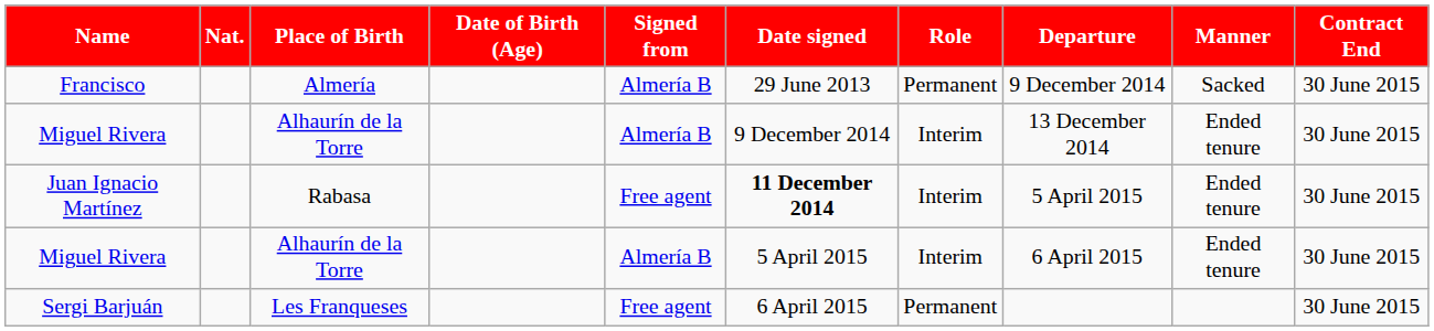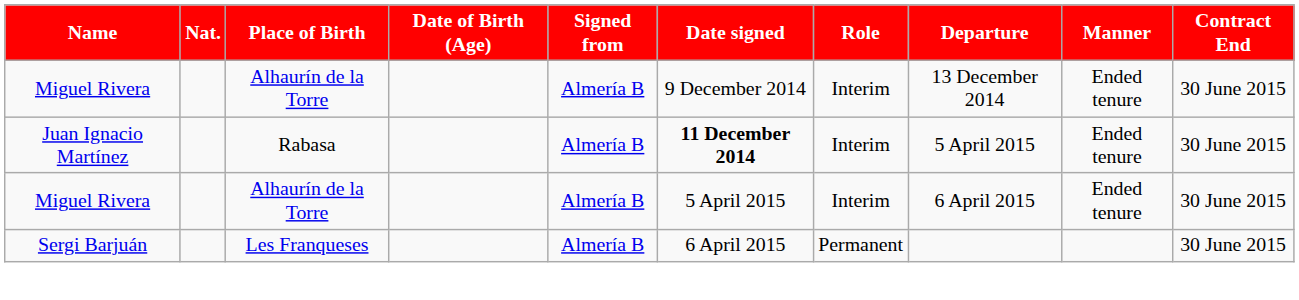 <table class="wikitable" style="text-align:center; font-size:85%; width:100%;">
 <tr>
 <th style="background:#FF0000; color:#FFFFFF; text-align:center;">Name</th>
 <th style="background:#FF0000; color:#FFFFFF; text-align:center;">Nat.</th>
 <th style="background:#FF0000; color:#FFFFFF; text-align:center;">Place of Birth</th>
 <th style="background:#FF0000; color:#FFFFFF; text-align:center;">Date of Birth (Age)</th>
 <th style="background:#FF0000; color:#FFFFFF; text-align:center;">Signed from</th>
 <th style="background:#FF0000; color:#FFFFFF; text-align:center;">Date signed</th>
 <th style="background:#FF0000; color:#FFFFFF; text-align:center;">Role</th>
 <th style="background:#FF0000; color:#FFFFFF; text-align:center;">Departure</th>
 <th style="background:#FF0000; color:#FFFFFF; text-align:center;">Manner</th>
 <th style="background:#FF0000; color:#FFFFFF; text-align:center;">Contract End</th>
-</tr>
-<tr>
-<td><a href='#'>Francisco</a></td>
-<td> </td>
-<td><a href='#'>Almería</a></td>
-<td></td>
-<td><a href='#'>Almería B</a></td>
-<td>29 June 2013</td>
-<td>Permanent</td>
-<td>9 December 2014</td>
-<td>Sacked</td>
-<td>30 June 2015</td>
 </tr>
 <tr>
 <td><a href='#'>Miguel Rivera</a></td>
 <td> </td>
 <td><a href='#'>Alhaurín de la Torre</a></td>
 <td></td>
 <td><a href='#'>Almería B</a></td>
 <td>9 December 2014</td>
 <td>Interim</td>
 <td>13 December 2014</td>
 <td>Ended tenure</td>
 <td>30 June 2015</td>
 </tr>
 <tr>
 <td><a href='#'>Juan Ignacio Martínez</a></td>
 <td> </td>
 <td>Rabasa</td>
 <td></td>
-<td><a href='#'>Free agent</a></td>
+<td><a href='#'>Almería B</a></td>
 <td><strong>11 December 2014</strong></td>
 <td>Interim</td>
 <td>5 April 2015</td>
 <td>Ended tenure</td>
 <td>30 June 2015</td>
 </tr>
 <tr>
 <td><a href='#'>Miguel Rivera</a></td>
 <td> </td>
 <td><a href='#'>Alhaurín de la Torre</a></td>
 <td></td>
 <td><a href='#'>Almería B</a></td>
 <td>5 April 2015</td>
 <td>Interim</td>
 <td>6 April 2015</td>
 <td>Ended tenure</td>
 <td>30 June 2015</td>
 </tr>
 <tr>
 <td><a href='#'>Sergi Barjuán</a></td>
 <td> </td>
 <td><a href='#'>Les Franqueses</a></td>
 <td></td>
-<td><a href='#'>Free agent</a></td>
+<td><a href='#'>Almería B</a></td>
 <td>6 April 2015</td>
 <td>Permanent</td>
 <td></td>
 <td></td>
 <td>30 June 2015</td>
 </tr>
 </table>
